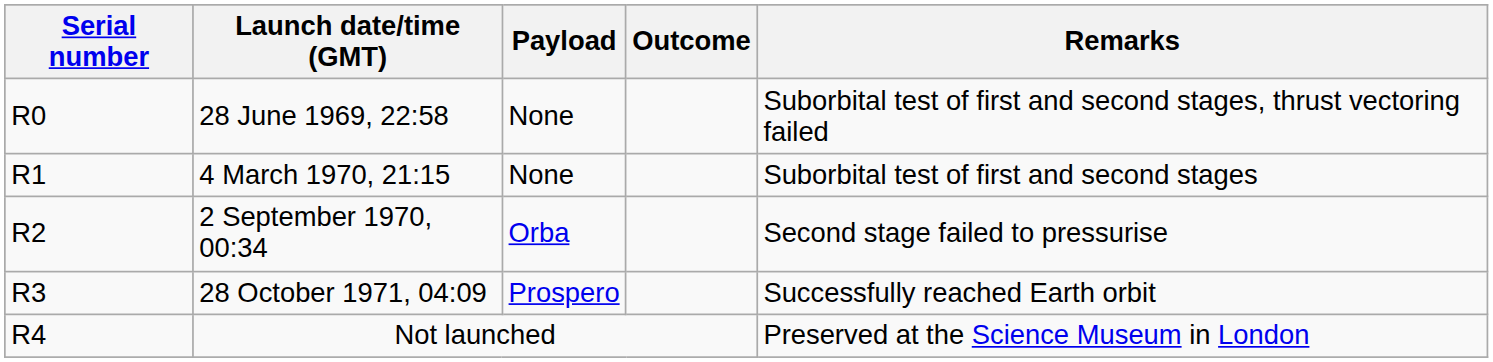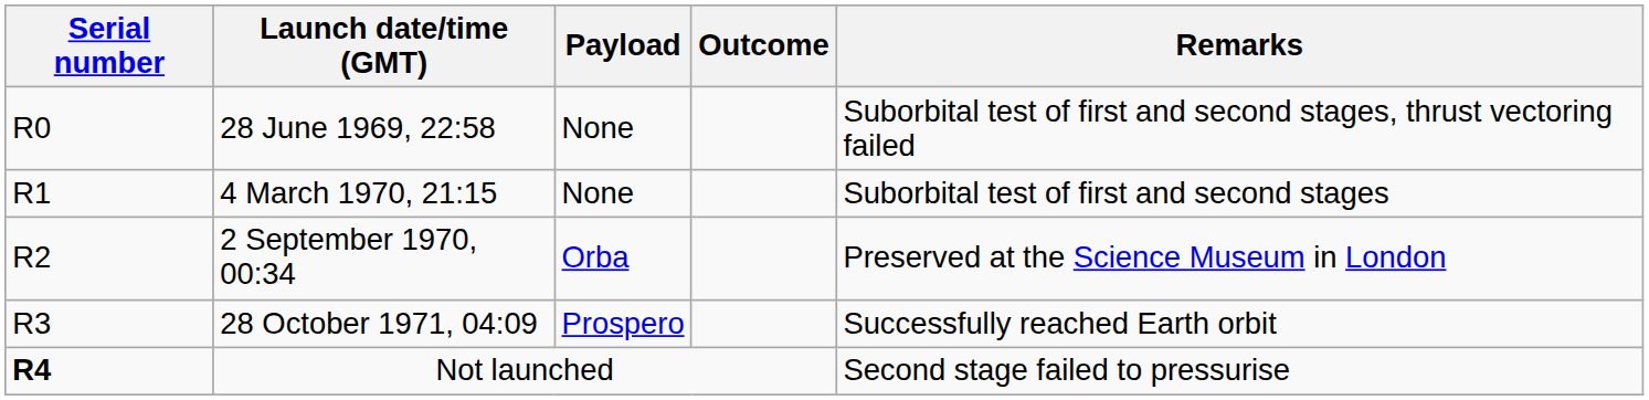 <table class="wikitable">
 <tr>
 <th><a href='#'>Serial number</a></th>
 <th>Launch date/time (GMT)</th>
 <th>Payload</th>
 <th>Outcome</th>
 <th>Remarks</th>
 </tr>
 <tr>
 <td>R0</td>
 <td>28 June 1969, 22:58</td>
 <td>None</td>
 <td></td>
 <td>Suborbital test of first and second stages, thrust vectoring failed</td>
 </tr>
 <tr>
 <td>R1</td>
 <td>4 March 1970, 21:15</td>
 <td>None</td>
 <td></td>
 <td>Suborbital test of first and second stages</td>
 </tr>
 <tr>
 <td>R2</td>
 <td>2 September 1970, 00:34</td>
 <td><a href='#'>Orba</a></td>
 <td></td>
-<td>Second stage failed to pressurise</td>
+<td>Preserved at the <a href='#'>Science Museum</a> in <a href='#'>London</a></td>
 </tr>
 <tr>
 <td>R3</td>
 <td>28 October 1971, 04:09</td>
 <td><a href='#'>Prospero</a></td>
 <td></td>
 <td>Successfully reached Earth orbit</td>
 </tr>
 <tr>
-<td>R4</td>
+<td><strong>R4</strong></td>
 <td colspan=3 align=center>Not launched</td>
-<td>Preserved at the <a href='#'>Science Museum</a> in <a href='#'>London</a></td>
+<td>Second stage failed to pressurise</td>
 </tr>
 </table>
